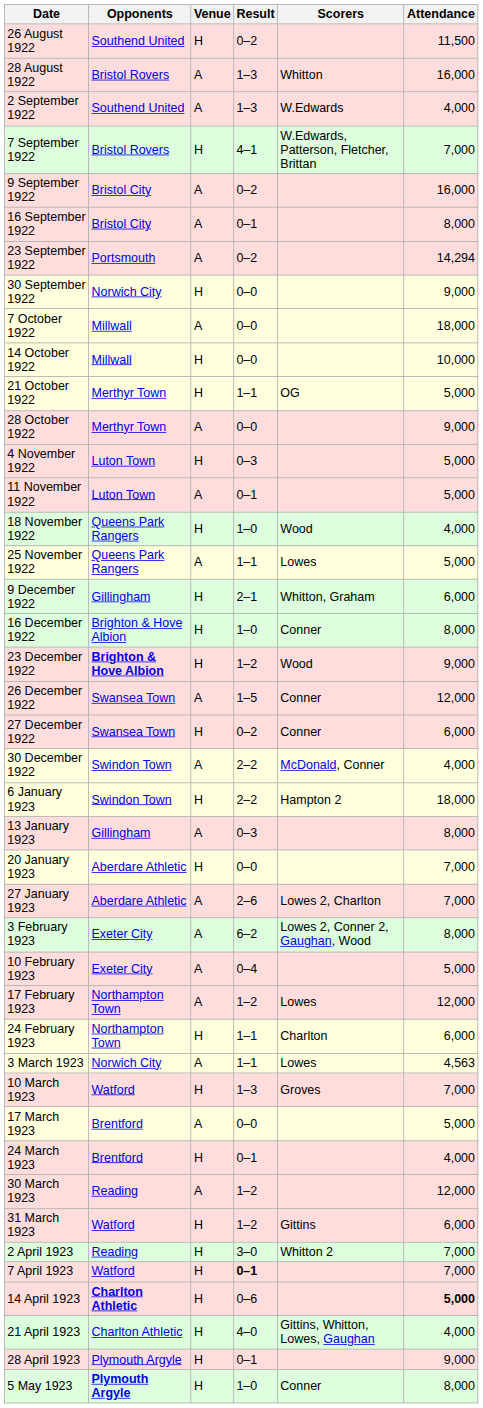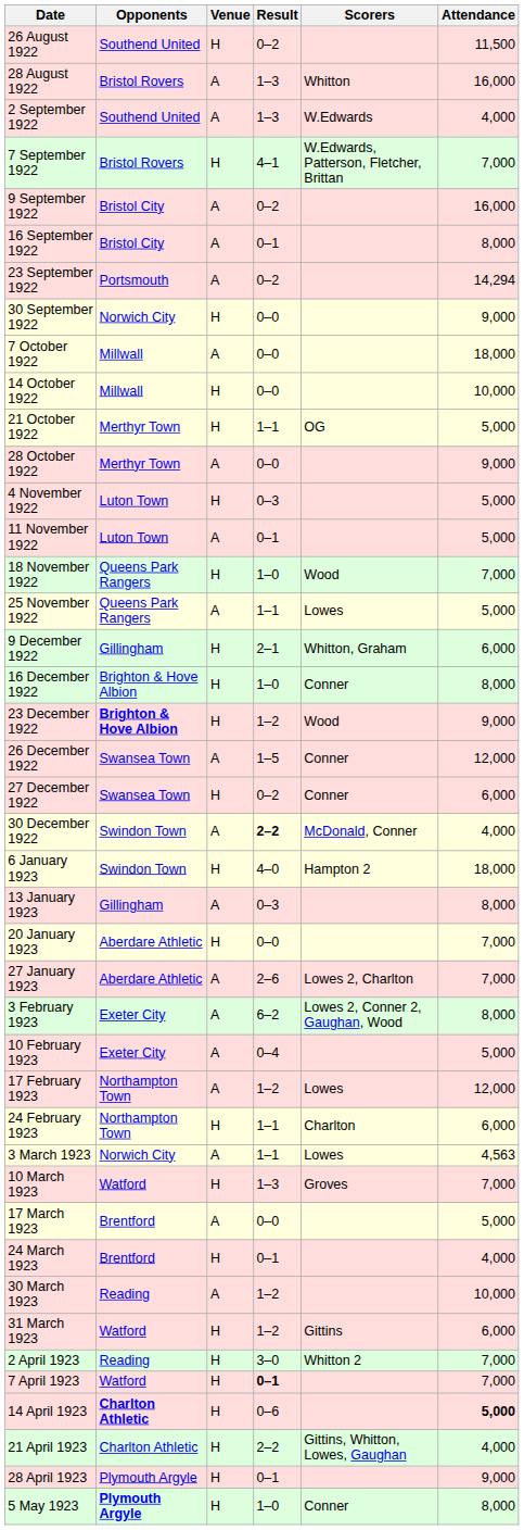 <table class="wikitable sortable">
 <tr>
 <th>Date</th>
 <th>Opponents</th>
 <th>Venue</th>
 <th>Result</th>
 <th>Scorers</th>
 <th>Attendance</th>
 </tr>
 <tr bgcolor="#ffdddd">
 <td>26 August 1922</td>
 <td><a href='#'>Southend United</a></td>
 <td>H</td>
 <td>0–2</td>
 <td></td>
 <td align="right">11,500</td>
 </tr>
 <tr bgcolor="#ffdddd">
 <td>28 August 1922</td>
 <td><a href='#'>Bristol Rovers</a></td>
 <td>A</td>
 <td>1–3</td>
 <td>Whitton</td>
 <td align="right">16,000</td>
 </tr>
 <tr bgcolor="#ffdddd">
 <td>2 September 1922</td>
 <td><a href='#'>Southend United</a></td>
 <td>A</td>
 <td>1–3</td>
 <td>W.Edwards</td>
 <td align="right">4,000</td>
 </tr>
 <tr bgcolor="#ddffdd">
 <td>7 September 1922</td>
 <td><a href='#'>Bristol Rovers</a></td>
 <td>H</td>
 <td>4–1</td>
 <td>W.Edwards, Patterson, Fletcher, Brittan</td>
 <td align="right">7,000</td>
 </tr>
 <tr bgcolor="#ffdddd">
 <td>9 September 1922</td>
 <td><a href='#'>Bristol City</a></td>
 <td>A</td>
 <td>0–2</td>
 <td></td>
 <td align="right">16,000</td>
 </tr>
 <tr bgcolor="#ffdddd">
 <td>16 September 1922</td>
 <td><a href='#'>Bristol City</a></td>
 <td>A</td>
 <td>0–1</td>
 <td></td>
 <td align="right">8,000</td>
 </tr>
 <tr bgcolor="#ffdddd">
 <td>23 September 1922</td>
 <td><a href='#'>Portsmouth</a></td>
 <td>A</td>
 <td>0–2</td>
 <td></td>
 <td align="right">14,294</td>
 </tr>
 <tr bgcolor="#ffffdd">
 <td>30 September 1922</td>
 <td><a href='#'>Norwich City</a></td>
 <td>H</td>
 <td>0–0</td>
 <td></td>
 <td align="right">9,000</td>
 </tr>
 <tr bgcolor="#ffffdd">
 <td>7 October 1922</td>
 <td><a href='#'>Millwall</a></td>
 <td>A</td>
 <td>0–0</td>
 <td></td>
 <td align="right">18,000</td>
 </tr>
 <tr bgcolor="#ffffdd">
 <td>14 October 1922</td>
 <td><a href='#'>Millwall</a></td>
 <td>H</td>
 <td>0–0</td>
 <td></td>
 <td align="right">10,000</td>
 </tr>
 <tr bgcolor="#ffffdd">
 <td>21 October 1922</td>
 <td><a href='#'>Merthyr Town</a></td>
 <td>H</td>
 <td>1–1</td>
 <td>OG</td>
 <td align="right">5,000</td>
 </tr>
 <tr bgcolor="#ffdddd">
 <td>28 October 1922</td>
 <td><a href='#'>Merthyr Town</a></td>
 <td>A</td>
 <td>0–0</td>
 <td></td>
 <td align="right">9,000</td>
 </tr>
 <tr bgcolor="#ffdddd">
 <td>4 November 1922</td>
 <td><a href='#'>Luton Town</a></td>
 <td>H</td>
 <td>0–3</td>
 <td></td>
 <td align="right">5,000</td>
 </tr>
 <tr bgcolor="#ffdddd">
 <td>11 November 1922</td>
 <td><a href='#'>Luton Town</a></td>
 <td>A</td>
 <td>0–1</td>
 <td></td>
 <td align="right">5,000</td>
 </tr>
 <tr bgcolor="#ddffdd">
 <td>18 November 1922</td>
 <td><a href='#'>Queens Park Rangers</a></td>
 <td>H</td>
 <td>1–0</td>
 <td>Wood</td>
-<td align="right">4,000</td>
+<td align="right">7,000</td>
 </tr>
 <tr bgcolor="#ffffdd">
 <td>25 November 1922</td>
 <td><a href='#'>Queens Park Rangers</a></td>
 <td>A</td>
 <td>1–1</td>
 <td>Lowes</td>
 <td align="right">5,000</td>
 </tr>
 <tr bgcolor="#ddffdd">
 <td>9 December 1922</td>
 <td><a href='#'>Gillingham</a></td>
 <td>H</td>
 <td>2–1</td>
 <td>Whitton, Graham</td>
 <td align="right">6,000</td>
 </tr>
 <tr bgcolor="#ddffdd">
 <td>16 December 1922</td>
 <td><a href='#'>Brighton & Hove Albion</a></td>
 <td>H</td>
 <td>1–0</td>
 <td>Conner</td>
 <td align="right">8,000</td>
 </tr>
 <tr bgcolor="#ffdddd">
 <td>23 December 1922</td>
 <td><strong><a href='#'>Brighton & Hove Albion</a></strong></td>
 <td>H</td>
 <td>1–2</td>
 <td>Wood</td>
 <td align="right">9,000</td>
 </tr>
 <tr bgcolor="#ffdddd">
 <td>26 December 1922</td>
 <td><a href='#'>Swansea Town</a></td>
 <td>A</td>
 <td>1–5</td>
 <td>Conner</td>
 <td align="right">12,000</td>
 </tr>
 <tr bgcolor="#ffdddd">
 <td>27 December 1922</td>
 <td><a href='#'>Swansea Town</a></td>
 <td>H</td>
 <td>0–2</td>
 <td>Conner</td>
 <td align="right">6,000</td>
 </tr>
 <tr bgcolor="#ffffdd">
 <td>30 December 1922</td>
 <td><a href='#'>Swindon Town</a></td>
 <td>A</td>
-<td>2–2</td>
+<td><strong>2–2</strong></td>
 <td><a href='#'>McDonald</a>, Conner</td>
 <td align="right">4,000</td>
 </tr>
 <tr bgcolor="#ffffdd">
 <td>6 January 1923</td>
 <td><a href='#'>Swindon Town</a></td>
 <td>H</td>
-<td>2–2</td>
+<td>4–0</td>
 <td>Hampton 2</td>
 <td align="right">18,000</td>
 </tr>
 <tr bgcolor="#ffdddd">
 <td>13 January 1923</td>
 <td><a href='#'>Gillingham</a></td>
 <td>A</td>
 <td>0–3</td>
 <td></td>
 <td align="right">8,000</td>
 </tr>
 <tr bgcolor="#ffffdd">
 <td>20 January 1923</td>
 <td><a href='#'>Aberdare Athletic</a></td>
 <td>H</td>
 <td>0–0</td>
 <td></td>
 <td align="right">7,000</td>
 </tr>
 <tr bgcolor="#ffdddd">
 <td>27 January 1923</td>
 <td><a href='#'>Aberdare Athletic</a></td>
 <td>A</td>
 <td>2–6</td>
 <td>Lowes 2, Charlton</td>
 <td align="right">7,000</td>
 </tr>
 <tr bgcolor="#ddffdd">
 <td>3 February 1923</td>
 <td><a href='#'>Exeter City</a></td>
 <td>A</td>
 <td>6–2</td>
 <td>Lowes 2, Conner 2, <a href='#'>Gaughan</a>, Wood</td>
 <td align="right">8,000</td>
 </tr>
 <tr bgcolor="#ffdddd">
 <td>10 February 1923</td>
 <td><a href='#'>Exeter City</a></td>
 <td>A</td>
 <td>0–4</td>
 <td></td>
 <td align="right">5,000</td>
 </tr>
 <tr bgcolor="#ffdddd">
 <td>17 February 1923</td>
 <td><a href='#'>Northampton Town</a></td>
 <td>A</td>
 <td>1–2</td>
 <td>Lowes</td>
 <td align="right">12,000</td>
 </tr>
 <tr bgcolor="#ffffdd">
 <td>24 February 1923</td>
 <td><a href='#'>Northampton Town</a></td>
 <td>H</td>
 <td>1–1</td>
 <td>Charlton</td>
 <td align="right">6,000</td>
 </tr>
 <tr bgcolor="#ffffdd">
 <td>3 March 1923</td>
 <td><a href='#'>Norwich City</a></td>
 <td>A</td>
 <td>1–1</td>
 <td>Lowes</td>
 <td align="right">4,563</td>
 </tr>
 <tr bgcolor="#ffdddd">
 <td>10 March 1923</td>
 <td><a href='#'>Watford</a></td>
 <td>H</td>
 <td>1–3</td>
 <td>Groves</td>
 <td align="right">7,000</td>
 </tr>
 <tr bgcolor="#ffffdd">
 <td>17 March 1923</td>
 <td><a href='#'>Brentford</a></td>
 <td>A</td>
 <td>0–0</td>
 <td></td>
 <td align="right">5,000</td>
 </tr>
 <tr bgcolor="#ffdddd">
 <td>24 March 1923</td>
 <td><a href='#'>Brentford</a></td>
 <td>H</td>
 <td>0–1</td>
 <td></td>
 <td align="right">4,000</td>
 </tr>
 <tr bgcolor="#ffdddd">
 <td>30 March 1923</td>
 <td><a href='#'>Reading</a></td>
 <td>A</td>
 <td>1–2</td>
 <td></td>
-<td align="right">12,000</td>
+<td align="right">10,000</td>
 </tr>
 <tr bgcolor="#ffdddd">
 <td>31 March 1923</td>
 <td><a href='#'>Watford</a></td>
 <td>H</td>
 <td>1–2</td>
 <td>Gittins</td>
 <td align="right">6,000</td>
 </tr>
 <tr bgcolor="#ddffdd">
 <td>2 April 1923</td>
 <td><a href='#'>Reading</a></td>
 <td>H</td>
 <td>3–0</td>
 <td>Whitton 2</td>
 <td align="right">7,000</td>
 </tr>
 <tr bgcolor="#ffdddd">
 <td>7 April 1923</td>
 <td><a href='#'>Watford</a></td>
 <td>H</td>
 <td><strong>0–1</strong></td>
 <td></td>
 <td align="right">7,000</td>
 </tr>
 <tr bgcolor="#ffdddd">
 <td>14 April 1923</td>
 <td><strong><a href='#'>Charlton Athletic</a></strong></td>
 <td>H</td>
 <td>0–6</td>
 <td></td>
 <td align="right"><strong>5,000</strong></td>
 </tr>
 <tr bgcolor="#ddffdd">
 <td>21 April 1923</td>
 <td><a href='#'>Charlton Athletic</a></td>
 <td>H</td>
-<td>4–0</td>
+<td>2–2</td>
 <td>Gittins, Whitton, Lowes, <a href='#'>Gaughan</a></td>
 <td align="right">4,000</td>
 </tr>
 <tr bgcolor="#ffdddd">
 <td>28 April 1923</td>
 <td><a href='#'>Plymouth Argyle</a></td>
 <td>H</td>
 <td>0–1</td>
 <td></td>
 <td align="right">9,000</td>
 </tr>
 <tr bgcolor="#ddffdd">
 <td>5 May 1923</td>
 <td><strong><a href='#'>Plymouth Argyle</a></strong></td>
 <td>H</td>
 <td>1–0</td>
 <td>Conner</td>
 <td align="right">8,000</td>
 </tr>
 </table>
